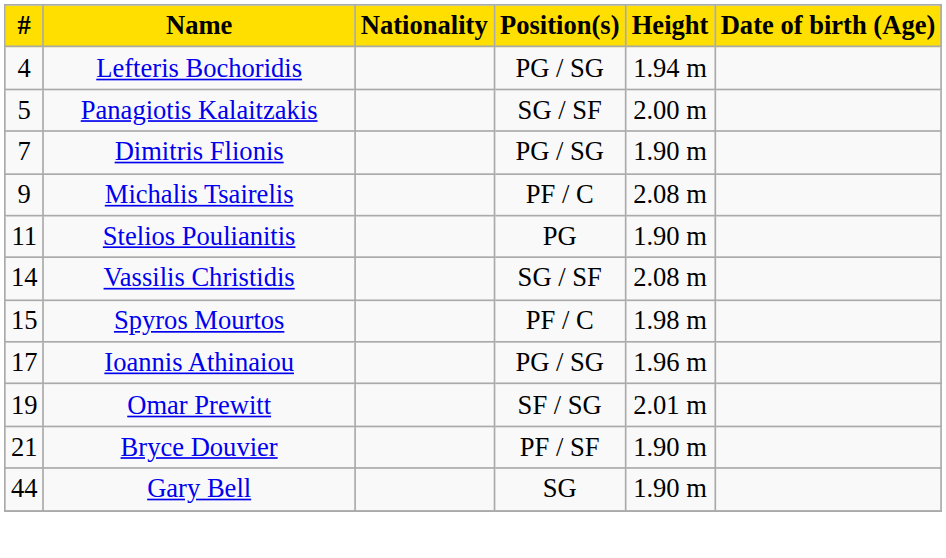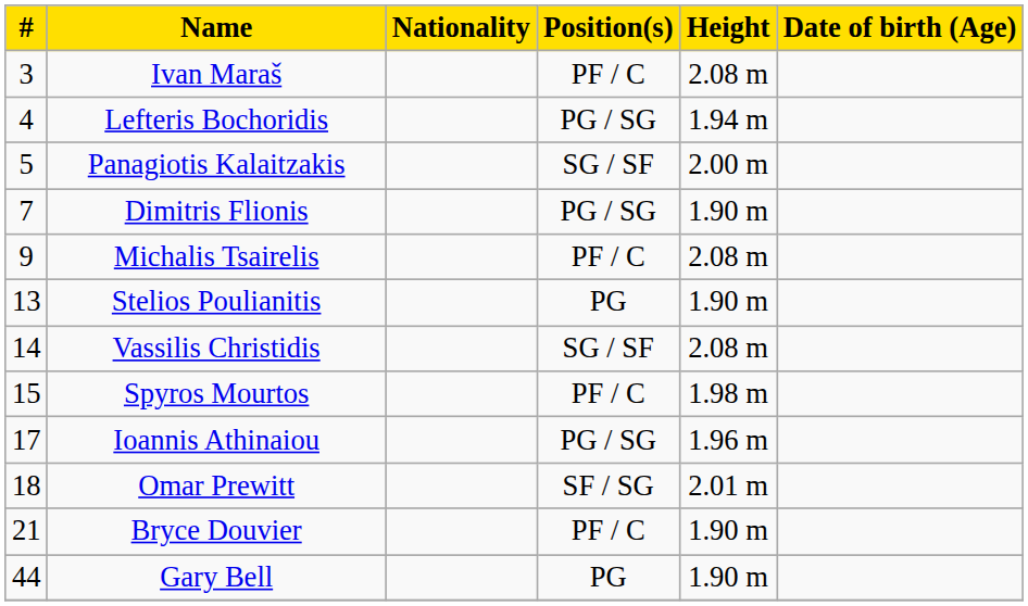 <table class="wikitable sortable" style="text-align: center;">
 <tr>
 <th style="background:#FFDF00; color:black; text-align:center;">#</th>
 <th style="background:#FFDF00; color:black; text-align:center;"; width=180>Name</th>
 <th style="background:#FFDF00; color:black; text-align:center;"; width=60>Nationality</th>
 <th style="background:#FFDF00; color:black; text-align:center;"; width=70>Position(s)</th>
 <th style="background:#FFDF00; color:black; text-align:center;"><strong>Height</strong></th>
 <th style="background:#FFDF00; color:black; text-align:center;">Date of birth (Age)</th>
+</tr>
+<tr>
+<td>3</td>
+<td><a href='#'>Ivan Maraš</a></td>
+<td></td>
+<td>PF / C</td>
+<td>2.08 m</td>
+<td></td>
 </tr>
 <tr>
 <td>4</td>
 <td><a href='#'>Lefteris Bochoridis</a></td>
 <td></td>
 <td>PG / SG</td>
 <td>1.94 m</td>
 <td></td>
 </tr>
 <tr>
 <td>5</td>
 <td><a href='#'>Panagiotis Kalaitzakis</a></td>
 <td></td>
 <td>SG / SF</td>
 <td>2.00 m</td>
 <td></td>
 </tr>
 <tr>
 <td>7</td>
 <td><a href='#'>Dimitris Flionis</a></td>
 <td></td>
 <td>PG / SG</td>
 <td>1.90 m</td>
 <td></td>
 </tr>
 <tr>
 <td>9</td>
 <td><a href='#'>Michalis Tsairelis</a></td>
 <td></td>
 <td>PF / C</td>
 <td>2.08 m</td>
 <td></td>
 </tr>
 <tr>
-<td>11</td>
+<td>13</td>
 <td><a href='#'>Stelios Poulianitis</a></td>
 <td></td>
 <td>PG</td>
 <td>1.90 m</td>
 <td></td>
 </tr>
 <tr>
 <td>14</td>
 <td><a href='#'>Vassilis Christidis</a></td>
 <td></td>
 <td>SG / SF</td>
 <td>2.08 m</td>
 <td></td>
 </tr>
 <tr>
 <td>15</td>
 <td><a href='#'>Spyros Mourtos</a></td>
 <td></td>
 <td>PF / C</td>
 <td>1.98 m</td>
 <td></td>
 </tr>
 <tr>
 <td>17</td>
 <td><a href='#'>Ioannis Athinaiou</a></td>
 <td></td>
 <td>PG / SG</td>
 <td>1.96 m</td>
 <td></td>
 </tr>
 <tr>
-<td>19</td>
+<td>18</td>
 <td><a href='#'>Omar Prewitt</a></td>
 <td></td>
 <td>SF / SG</td>
 <td>2.01 m</td>
 <td></td>
 </tr>
 <tr>
 <td>21</td>
 <td><a href='#'>Bryce Douvier</a></td>
 <td></td>
-<td>PF / SF</td>
+<td>PF / C</td>
 <td>1.90 m</td>
 <td></td>
 </tr>
 <tr>
 <td>44</td>
 <td><a href='#'>Gary Bell</a></td>
 <td></td>
-<td>SG</td>
+<td>PG</td>
 <td>1.90 m</td>
 <td></td>
 </tr>
 <tr>
 </tr>
 </table>
